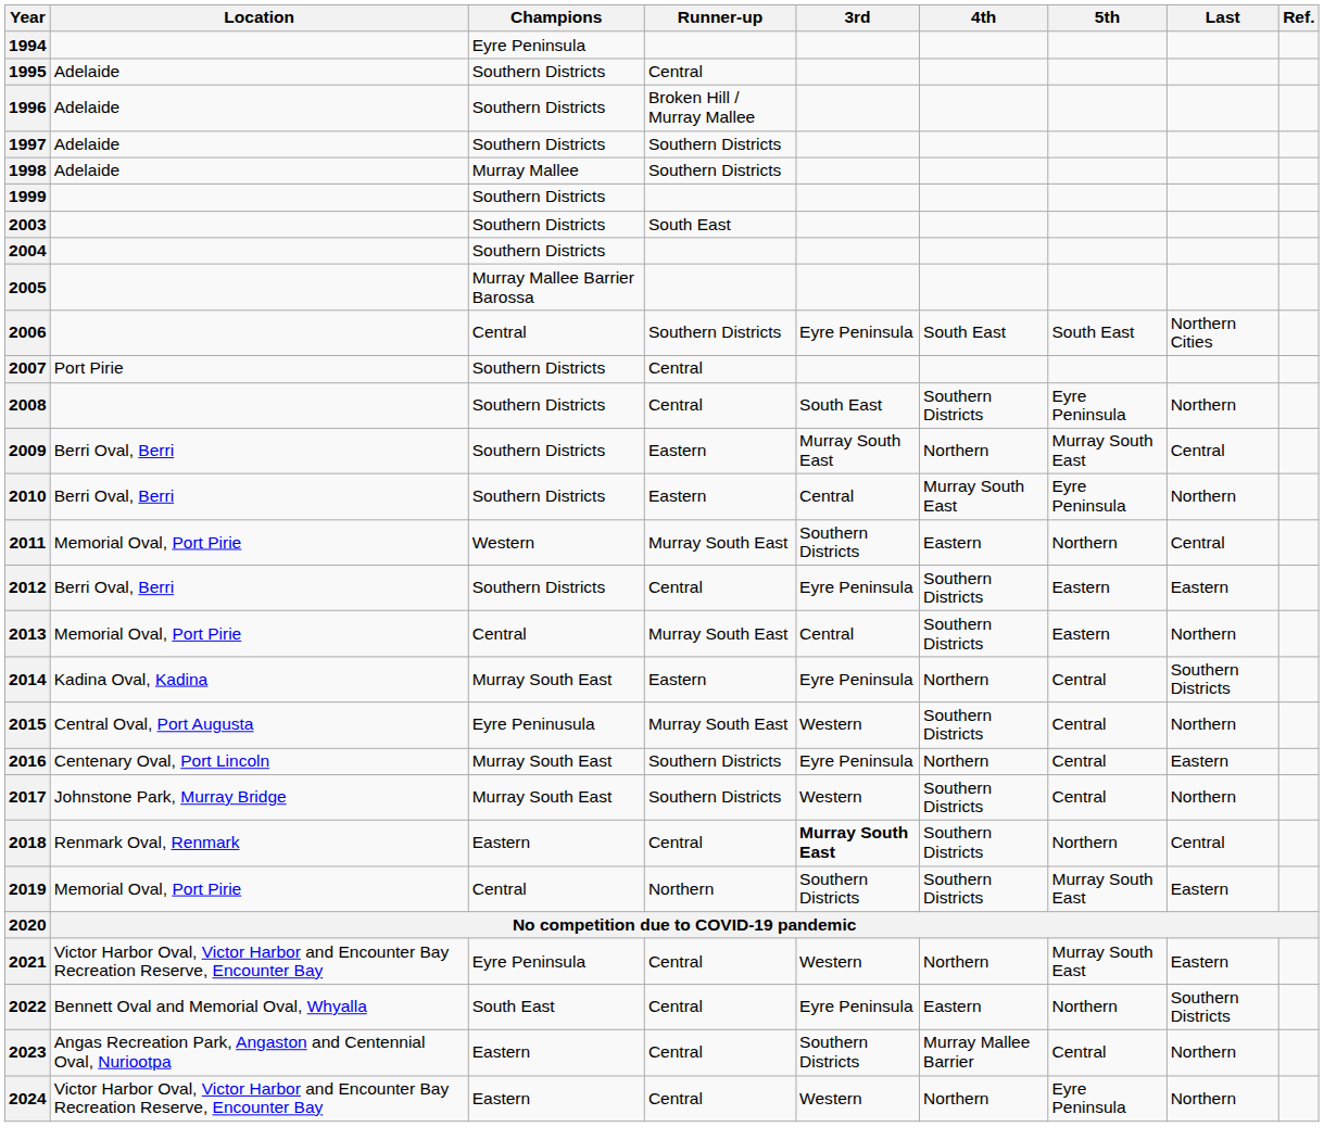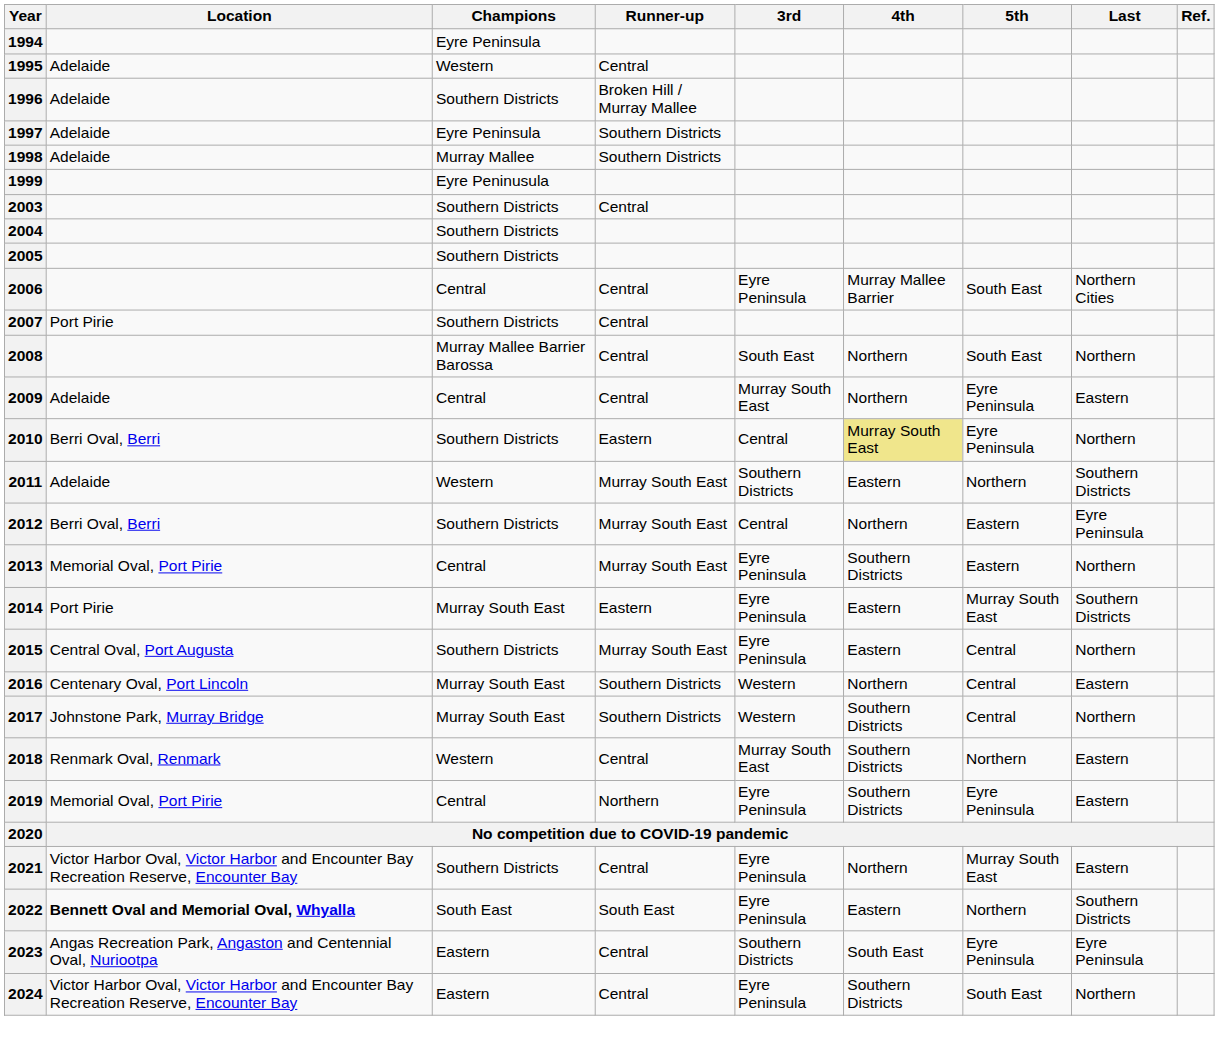 <table class="wikitable">
 <tr>
 <th>Year</th>
 <th>Location</th>
 <th>Champions </th>
 <th>Runner-up</th>
 <th>3rd</th>
 <th>4th</th>
 <th>5th</th>
 <th>Last</th>
 <th>Ref.</th>
 </tr>
 <tr>
 <th>1994</th>
 <td></td>
 <td>Eyre Peninsula</td>
 <td></td>
 <td></td>
 <td></td>
 <td></td>
 <td></td>
 <td></td>
 </tr>
 <tr>
 <th>1995</th>
 <td>Adelaide</td>
-<td>Southern Districts</td>
+<td>Western</td>
 <td>Central</td>
 <td></td>
 <td></td>
 <td></td>
 <td></td>
 <td></td>
 </tr>
 <tr>
 <th>1996</th>
 <td>Adelaide</td>
 <td>Southern Districts</td>
 <td>Broken Hill / Murray Mallee</td>
 <td></td>
 <td></td>
 <td></td>
 <td></td>
 <td></td>
 </tr>
 <tr>
 <th>1997</th>
 <td>Adelaide</td>
-<td>Southern Districts</td>
+<td>Eyre Peninsula</td>
 <td>Southern Districts</td>
 <td></td>
 <td></td>
 <td></td>
 <td></td>
 <td></td>
 </tr>
 <tr>
 <th>1998</th>
 <td>Adelaide</td>
 <td>Murray Mallee</td>
 <td>Southern Districts</td>
 <td></td>
 <td></td>
 <td></td>
 <td></td>
 <td></td>
 </tr>
 <tr>
 <th>1999</th>
 <td></td>
-<td>Southern Districts</td>
+<td>Eyre Peninusula</td>
 <td></td>
 <td></td>
 <td></td>
 <td></td>
 <td></td>
 <td></td>
 </tr>
 <tr>
 <th>2003</th>
 <td></td>
 <td>Southern Districts</td>
-<td>South East</td>
+<td>Central</td>
 <td></td>
 <td></td>
 <td></td>
 <td></td>
 <td></td>
 </tr>
 <tr>
 <th>2004</th>
 <td></td>
 <td>Southern Districts</td>
 <td></td>
 <td></td>
 <td></td>
 <td></td>
 <td></td>
 <td></td>
 </tr>
 <tr>
 <th>2005</th>
 <td></td>
-<td>Murray Mallee Barrier Barossa</td>
+<td>Southern Districts</td>
 <td></td>
 <td></td>
 <td></td>
 <td></td>
 <td></td>
 <td></td>
 </tr>
 <tr>
 <th>2006</th>
 <td></td>
 <td>Central</td>
-<td>Southern Districts</td>
+<td>Central</td>
 <td>Eyre Peninsula</td>
-<td>South East</td>
+<td>Murray Mallee Barrier</td>
 <td>South East</td>
 <td>Northern Cities</td>
 <td></td>
 </tr>
 <tr>
 <th>2007</th>
 <td>Port Pirie</td>
 <td>Southern Districts</td>
 <td>Central</td>
 <td></td>
 <td></td>
 <td></td>
 <td></td>
 <td></td>
 </tr>
 <tr>
 <th>2008</th>
 <td></td>
-<td>Southern Districts</td>
+<td>Murray Mallee Barrier Barossa</td>
 <td>Central</td>
 <td>South East</td>
-<td>Southern Districts</td>
-<td>Eyre Peninsula</td>
+<td>Northern</td>
+<td>South East</td>
 <td>Northern</td>
 <td></td>
 </tr>
 <tr>
 <th>2009</th>
-<td>Berri Oval, <a href='#'>Berri</a></td>
-<td>Southern Districts</td>
-<td>Eastern</td>
+<td>Adelaide</td>
+<td>Central</td>
+<td>Central</td>
 <td>Murray South East</td>
 <td>Northern</td>
-<td>Murray South East</td>
-<td>Central</td>
+<td>Eyre Peninsula</td>
+<td>Eastern</td>
 <td></td>
 </tr>
 <tr>
 <th>2010</th>
 <td>Berri Oval, <a href='#'>Berri</a></td>
 <td>Southern Districts</td>
 <td>Eastern</td>
 <td>Central</td>
-<td>Murray South East</td>
+<td style="background: khaki;">Murray South East</td>
 <td>Eyre Peninsula</td>
 <td>Northern</td>
 <td></td>
 </tr>
 <tr>
 <th>2011</th>
-<td>Memorial Oval, <a href='#'>Port Pirie</a></td>
+<td>Adelaide</td>
 <td>Western</td>
 <td>Murray South East</td>
 <td>Southern Districts</td>
 <td>Eastern</td>
 <td>Northern</td>
-<td>Central</td>
+<td>Southern Districts</td>
 <td></td>
 </tr>
 <tr>
 <th>2012</th>
 <td>Berri Oval, <a href='#'>Berri</a></td>
 <td>Southern Districts</td>
+<td>Murray South East</td>
 <td>Central</td>
+<td>Northern</td>
+<td>Eastern</td>
 <td>Eyre Peninsula</td>
-<td>Southern Districts</td>
-<td>Eastern</td>
-<td>Eastern</td>
 <td></td>
 </tr>
 <tr>
 <th>2013</th>
 <td>Memorial Oval, <a href='#'>Port Pirie</a></td>
 <td>Central</td>
 <td>Murray South East</td>
-<td>Central</td>
+<td>Eyre Peninsula</td>
 <td>Southern Districts</td>
 <td>Eastern</td>
 <td>Northern</td>
 <td></td>
 </tr>
 <tr>
 <th>2014</th>
-<td>Kadina Oval, <a href='#'>Kadina</a></td>
+<td>Port Pirie</td>
 <td>Murray South East</td>
 <td>Eastern</td>
 <td>Eyre Peninsula</td>
-<td>Northern</td>
-<td>Central</td>
+<td>Eastern</td>
+<td>Murray South East</td>
 <td>Southern Districts</td>
 <td></td>
 </tr>
 <tr>
 <th>2015</th>
 <td>Central Oval, <a href='#'>Port Augusta</a></td>
-<td>Eyre Peninusula</td>
+<td>Southern Districts</td>
 <td>Murray South East</td>
-<td>Western</td>
-<td>Southern Districts</td>
+<td>Eyre Peninsula</td>
+<td>Eastern</td>
 <td>Central</td>
 <td>Northern</td>
 <td></td>
 </tr>
 <tr>
 <th>2016</th>
 <td>Centenary Oval, <a href='#'>Port Lincoln</a></td>
 <td>Murray South East</td>
 <td>Southern Districts</td>
-<td>Eyre Peninsula</td>
+<td>Western</td>
 <td>Northern</td>
 <td>Central</td>
 <td>Eastern</td>
 <td></td>
 </tr>
 <tr>
 <th>2017</th>
 <td>Johnstone Park, <a href='#'>Murray Bridge</a></td>
 <td>Murray South East</td>
 <td>Southern Districts</td>
 <td>Western</td>
 <td>Southern Districts</td>
 <td>Central</td>
 <td>Northern</td>
 <td></td>
 </tr>
 <tr>
 <th>2018</th>
 <td>Renmark Oval, <a href='#'>Renmark</a></td>
-<td>Eastern</td>
+<td>Western</td>
 <td>Central</td>
-<td><strong>Murray South East</strong></td>
+<td>Murray South East</td>
 <td>Southern Districts</td>
 <td>Northern</td>
-<td>Central</td>
+<td>Eastern</td>
 <td></td>
 </tr>
 <tr>
 <th>2019</th>
 <td>Memorial Oval, <a href='#'>Port Pirie</a></td>
 <td>Central</td>
 <td>Northern</td>
+<td>Eyre Peninsula</td>
 <td>Southern Districts</td>
-<td>Southern Districts</td>
-<td>Murray South East</td>
+<td>Eyre Peninsula</td>
 <td>Eastern</td>
 <td></td>
 </tr>
 <tr>
 <th>2020</th>
 <th colspan="8">No competition due to COVID-19 pandemic</th>
 </tr>
 <tr>
 <th>2021</th>
 <td>Victor Harbor Oval, <a href='#'>Victor Harbor</a> and Encounter Bay Recreation Reserve, <a href='#'>Encounter Bay</a></td>
+<td>Southern Districts</td>
+<td>Central</td>
 <td>Eyre Peninsula</td>
-<td>Central</td>
-<td>Western</td>
 <td>Northern</td>
 <td>Murray South East</td>
 <td>Eastern</td>
 <td></td>
 </tr>
 <tr>
 <th>2022</th>
-<td>Bennett Oval and Memorial Oval, <a href='#'>Whyalla</a></td>
+<td><strong>Bennett Oval and Memorial Oval, <a href='#'>Whyalla</a></strong></td>
 <td>South East</td>
-<td>Central</td>
+<td>South East</td>
 <td>Eyre Peninsula</td>
 <td>Eastern</td>
 <td>Northern</td>
 <td>Southern Districts</td>
 <td></td>
 </tr>
 <tr>
 <th>2023</th>
 <td>Angas Recreation Park, <a href='#'>Angaston</a> and Centennial Oval, <a href='#'>Nuriootpa</a></td>
 <td>Eastern</td>
 <td>Central</td>
 <td>Southern Districts</td>
-<td>Murray Mallee Barrier</td>
-<td>Central</td>
-<td>Northern</td>
+<td>South East</td>
+<td>Eyre Peninsula</td>
+<td>Eyre Peninsula</td>
 <td></td>
 </tr>
 <tr>
 <th>2024</th>
 <td>Victor Harbor Oval, <a href='#'>Victor Harbor</a> and Encounter Bay Recreation Reserve, <a href='#'>Encounter Bay</a></td>
 <td>Eastern</td>
 <td>Central</td>
-<td>Western</td>
-<td>Northern</td>
 <td>Eyre Peninsula</td>
+<td>Southern Districts</td>
+<td>South East</td>
 <td>Northern</td>
 <td></td>
 </tr>
 </table>
